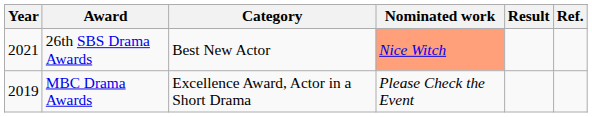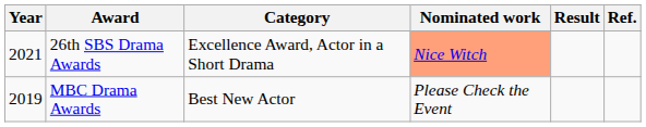 <table class="wikitable">
 <tr>
 <th>Year</th>
 <th>Award</th>
 <th>Category</th>
 <th>Nominated work</th>
 <th>Result</th>
 <th>Ref.</th>
 </tr>
 <tr>
 <td>2021</td>
 <td>26th <a href='#'>SBS Drama Awards</a></td>
-<td>Best New Actor</td>
+<td>Excellence Award, Actor in a Short Drama</td>
 <td style="background: lightsalmon;"><em><a href='#'>Nice Witch</a></em></td>
 <td></td>
 <td></td>
 </tr>
 <tr>
 <td>2019</td>
 <td><a href='#'>MBC Drama Awards</a></td>
-<td>Excellence Award, Actor in a Short Drama</td>
+<td>Best New Actor</td>
 <td><em>Please Check the Event</em></td>
 <td></td>
 <td></td>
 </tr>
 </table>
